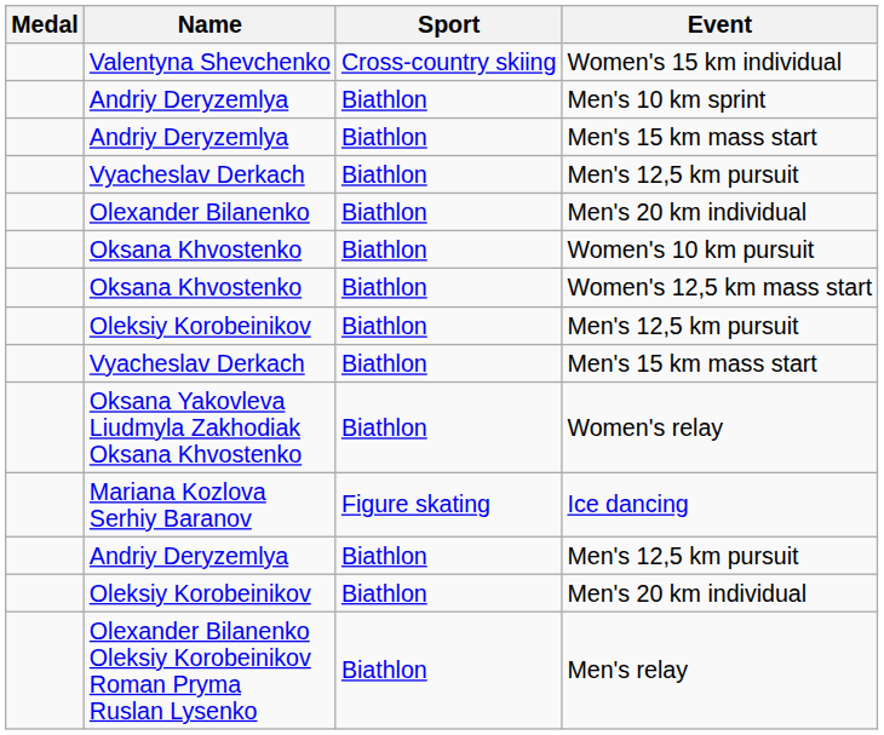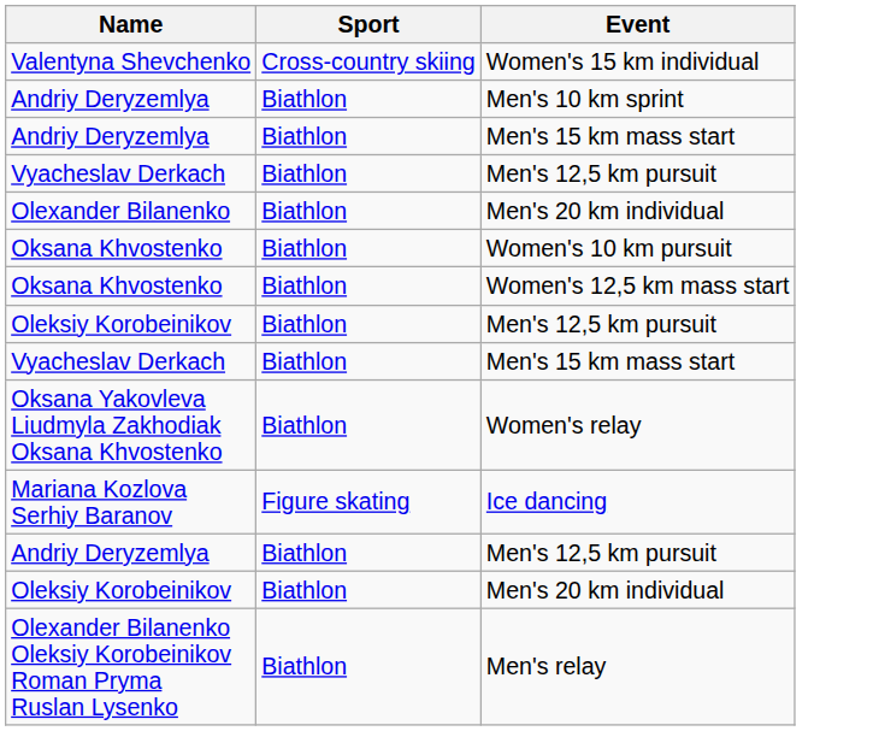 <table class="wikitable sortable" style="font-size:95%">
 <tr>
-<th>Medal</th>
 <th>Name</th>
 <th>Sport</th>
 <th>Event</th>
 </tr>
 <tr>
-<td></td>
 <td><a href='#'>Valentyna Shevchenko</a></td>
 <td><a href='#'>Cross-country skiing</a></td>
 <td>Women's 15 km individual</td>
 </tr>
 <tr>
-<td></td>
 <td><a href='#'>Andriy Deryzemlya</a></td>
 <td><a href='#'>Biathlon</a></td>
 <td>Men's 10 km sprint</td>
 </tr>
 <tr>
-<td></td>
 <td><a href='#'>Andriy Deryzemlya</a></td>
 <td><a href='#'>Biathlon</a></td>
 <td>Men's 15 km mass start</td>
 </tr>
 <tr>
-<td></td>
 <td><a href='#'>Vyacheslav Derkach</a></td>
 <td><a href='#'>Biathlon</a></td>
 <td>Men's 12,5 km pursuit</td>
 </tr>
 <tr>
-<td></td>
 <td><a href='#'>Olexander Bilanenko</a></td>
 <td><a href='#'>Biathlon</a></td>
 <td>Men's 20 km individual</td>
 </tr>
 <tr>
-<td></td>
 <td><a href='#'>Oksana Khvostenko</a></td>
 <td><a href='#'>Biathlon</a></td>
 <td>Women's 10 km pursuit</td>
 </tr>
 <tr>
-<td></td>
 <td><a href='#'>Oksana Khvostenko</a></td>
 <td><a href='#'>Biathlon</a></td>
 <td>Women's 12,5 km mass start</td>
 </tr>
 <tr>
-<td></td>
 <td><a href='#'>Oleksiy Korobeinikov</a></td>
 <td><a href='#'>Biathlon</a></td>
 <td>Men's 12,5 km pursuit</td>
 </tr>
 <tr>
-<td></td>
 <td><a href='#'>Vyacheslav Derkach</a></td>
 <td><a href='#'>Biathlon</a></td>
 <td>Men's 15 km mass start</td>
 </tr>
 <tr>
-<td></td>
 <td><a href='#'>Oksana Yakovleva</a><br><a href='#'>Liudmyla Zakhodiak</a><br><a href='#'>Oksana Khvostenko</a></td>
 <td><a href='#'>Biathlon</a></td>
 <td>Women's relay</td>
 </tr>
 <tr>
-<td></td>
 <td><a href='#'>Mariana Kozlova</a><br><a href='#'>Serhiy Baranov</a></td>
 <td><a href='#'>Figure skating</a></td>
 <td><a href='#'>Ice dancing</a></td>
 </tr>
 <tr>
-<td></td>
 <td><a href='#'>Andriy Deryzemlya</a></td>
 <td><a href='#'>Biathlon</a></td>
 <td>Men's 12,5 km pursuit</td>
 </tr>
 <tr>
-<td></td>
 <td><a href='#'>Oleksiy Korobeinikov</a></td>
 <td><a href='#'>Biathlon</a></td>
 <td>Men's 20 km individual</td>
 </tr>
 <tr>
-<td></td>
 <td><a href='#'>Olexander Bilanenko</a><br><a href='#'>Oleksiy Korobeinikov</a><br><a href='#'>Roman Pryma</a><br><a href='#'>Ruslan Lysenko</a></td>
 <td><a href='#'>Biathlon</a></td>
 <td>Men's relay</td>
 </tr>
 </table>
